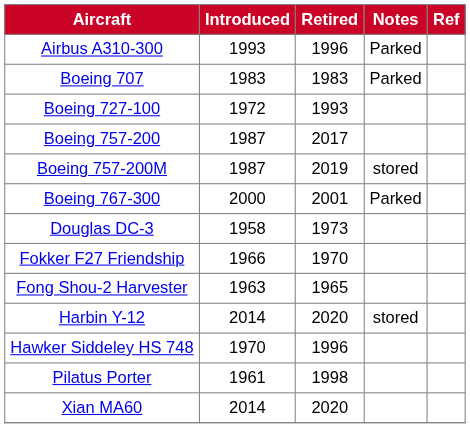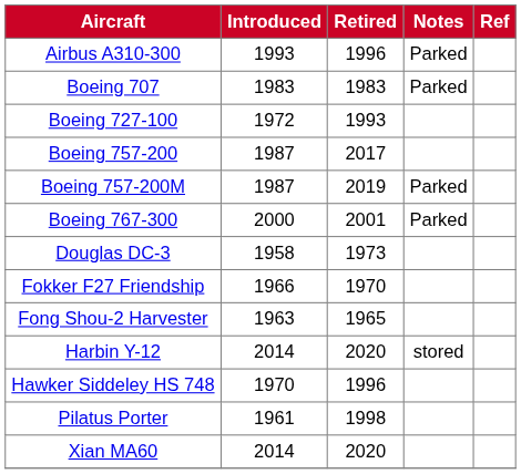 <table class="toccolours" border="1" cellpadding="5" style="border-collapse:collapse;text-align:center; margin:auto;">
 <tr style="background:#CB0326;color:white;">
 <th>Aircraft</th>
 <th>Introduced</th>
 <th>Retired</th>
 <th>Notes</th>
 <th>Ref</th>
 </tr>
 <tr>
 <td><a href='#'>Airbus A310-300</a></td>
 <td>1993</td>
 <td>1996</td>
 <td>Parked</td>
 <td></td>
 </tr>
 <tr>
 <td><a href='#'>Boeing 707</a></td>
 <td>1983</td>
 <td>1983</td>
 <td>Parked</td>
 <td></td>
 </tr>
 <tr>
 <td><a href='#'>Boeing 727-100</a></td>
 <td>1972</td>
 <td>1993</td>
 <td></td>
 <td></td>
 </tr>
 <tr>
 <td><a href='#'>Boeing 757-200</a></td>
 <td>1987</td>
 <td>2017</td>
 <td></td>
 <td></td>
 </tr>
 <tr>
 <td><a href='#'>Boeing 757-200M</a></td>
 <td>1987</td>
 <td>2019</td>
-<td>stored</td>
+<td>Parked</td>
 <td></td>
 </tr>
 <tr>
 <td><a href='#'>Boeing 767-300</a></td>
 <td>2000</td>
 <td>2001</td>
 <td>Parked</td>
 <td></td>
 </tr>
 <tr>
 <td><a href='#'>Douglas DC-3</a></td>
 <td>1958</td>
 <td>1973</td>
 <td></td>
 <td></td>
 </tr>
 <tr>
 <td><a href='#'>Fokker F27 Friendship</a></td>
 <td>1966</td>
 <td>1970</td>
 <td></td>
 <td></td>
 </tr>
 <tr>
 <td><a href='#'>Fong Shou-2 Harvester</a></td>
 <td>1963</td>
 <td>1965</td>
 <td></td>
 <td></td>
 </tr>
 <tr>
 <td><a href='#'>Harbin Y-12</a></td>
 <td>2014</td>
 <td>2020</td>
 <td>stored</td>
 <td></td>
 </tr>
 <tr>
 <td><a href='#'>Hawker Siddeley HS 748</a></td>
 <td>1970</td>
 <td>1996</td>
 <td></td>
 <td></td>
 </tr>
 <tr>
 <td><a href='#'>Pilatus Porter</a></td>
 <td>1961</td>
 <td>1998</td>
 <td></td>
 <td></td>
 </tr>
 <tr>
 <td><a href='#'>Xian MA60</a></td>
 <td>2014</td>
 <td>2020</td>
 <td></td>
 <td></td>
 </tr>
 <tr>
 </tr>
 </table>
